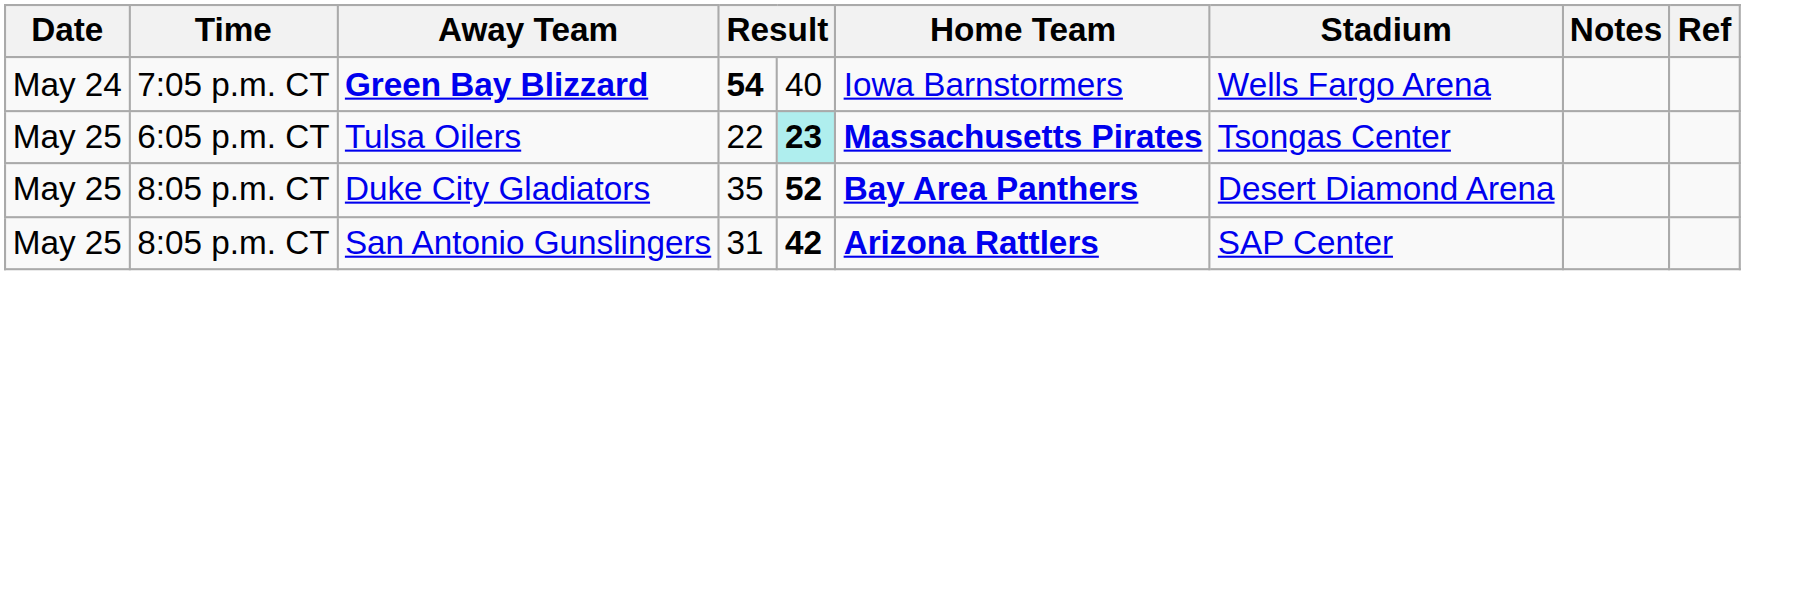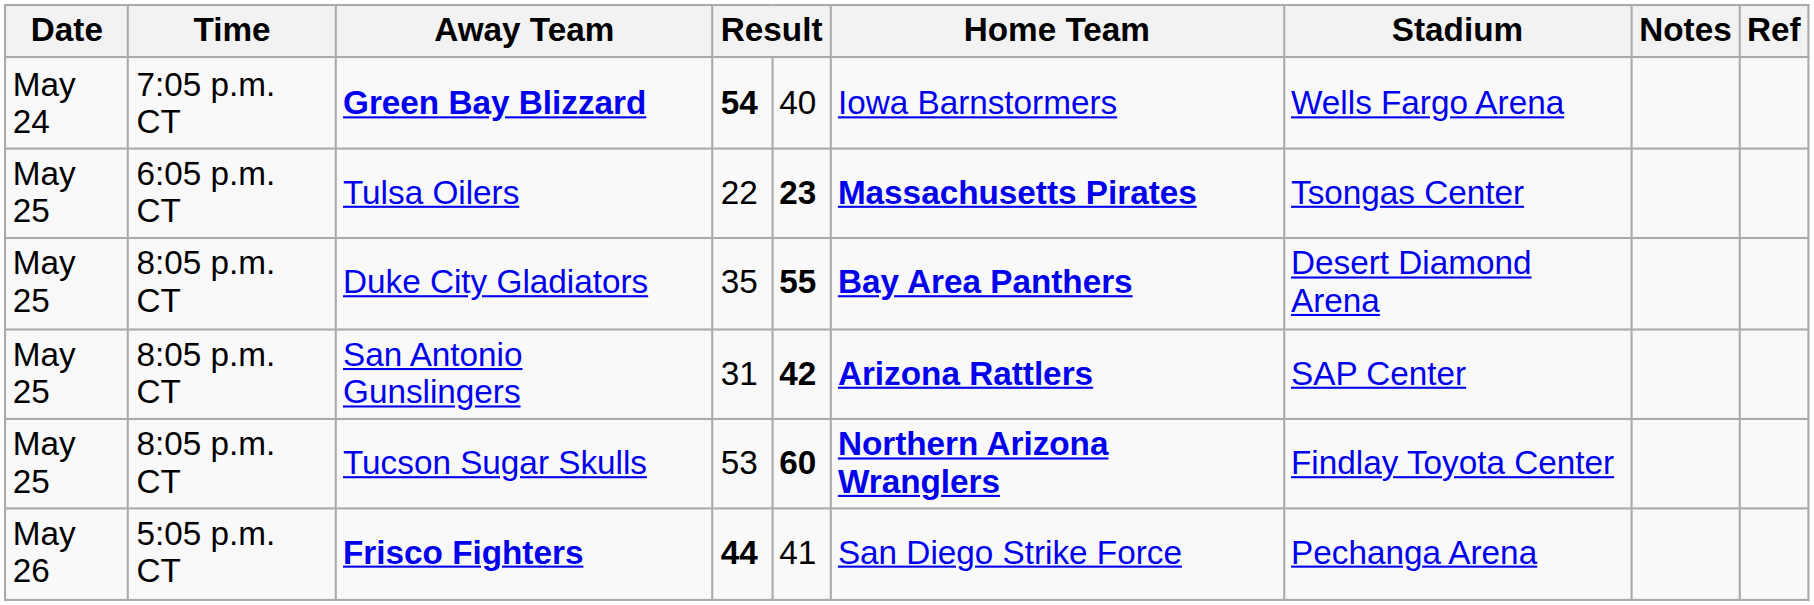 <table class="wikitable">
 <tr>
 <th>Date</th>
 <th>Time</th>
 <th>Away Team</th>
 <th colspan="2">Result</th>
 <th>Home Team</th>
 <th>Stadium</th>
 <th>Notes</th>
 <th>Ref</th>
 </tr>
 <tr>
 <td>May 24</td>
 <td>7:05 p.m. CT</td>
 <td><strong><a href='#'>Green Bay Blizzard</a></strong></td>
 <td><strong>54</strong></td>
 <td>40</td>
 <td><a href='#'>Iowa Barnstormers</a></td>
 <td><a href='#'>Wells Fargo Arena</a></td>
 <td></td>
 <td></td>
 </tr>
 <tr>
 <td>May 25</td>
 <td>6:05 p.m. CT</td>
 <td><a href='#'>Tulsa Oilers</a></td>
 <td>22</td>
-<td style="background: paleturquoise;"><strong>23</strong></td>
+<td><strong>23</strong></td>
 <td><strong><a href='#'>Massachusetts Pirates</a></strong></td>
 <td><a href='#'>Tsongas Center</a></td>
 <td></td>
 <td></td>
 </tr>
 <tr>
 <td>May 25</td>
 <td>8:05 p.m. CT</td>
 <td><a href='#'>Duke City Gladiators</a></td>
 <td>35</td>
-<td><strong>52</strong></td>
+<td><strong>55</strong></td>
 <td><strong><a href='#'>Bay Area Panthers</a></strong></td>
 <td><a href='#'>Desert Diamond Arena</a></td>
 <td></td>
 <td></td>
 </tr>
 <tr>
 <td>May 25</td>
 <td>8:05 p.m. CT</td>
 <td><a href='#'>San Antonio Gunslingers</a></td>
 <td>31</td>
 <td><strong>42</strong></td>
 <td><strong><a href='#'>Arizona Rattlers</a></strong></td>
 <td><a href='#'>SAP Center</a></td>
 <td></td>
 <td></td>
 </tr>
+<tr>
+<td>May 25</td>
+<td>8:05 p.m. CT</td>
+<td><a href='#'>Tucson Sugar Skulls</a></td>
+<td>53</td>
+<td><strong>60</strong></td>
+<td><strong><a href='#'>Northern Arizona Wranglers</a></strong></td>
+<td><a href='#'>Findlay Toyota Center</a></td>
+<td></td>
+<td></td>
+</tr>
+<tr>
+<td>May 26</td>
+<td>5:05 p.m. CT</td>
+<td><strong><a href='#'>Frisco Fighters</a></strong></td>
+<td><strong>44</strong></td>
+<td>41</td>
+<td><a href='#'>San Diego Strike Force</a></td>
+<td><a href='#'>Pechanga Arena</a></td>
+<td></td>
+<td></td>
+</tr>
 </table>
